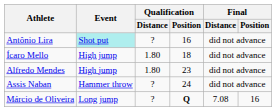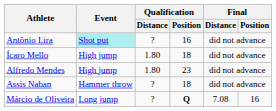 <table class=wikitable style="font-size:90%">
 <tr>
 <th rowspan="2">Athlete</th>
 <th rowspan="2">Event</th>
 <th colspan="2">Qualification</th>
 <th colspan="2">Final</th>
 </tr>
 <tr style="font-size:95%">
 <th>Distance</th>
 <th>Position</th>
 <th>Distance</th>
 <th>Position</th>
 </tr>
 <tr align=center>
 <td align=left rowspan="1"><a href='#'>Antônio Lira</a></td>
 <td align=left style="background: paleturquoise;"><a href='#'>Shot put</a></td>
 <td>?</td>
 <td>16</td>
 <td colspan=2>did not advance</td>
 </tr>
 <tr align=center>
 <td align=left><a href='#'>Ícaro Mello</a></td>
 <td align=left><a href='#'>High jump</a></td>
 <td>1.80</td>
 <td>18</td>
 <td colspan=2>did not advance</td>
 </tr>
 <tr align=center>
 <td align=left rowspan="1"><a href='#'>Alfredo Mendes</a></td>
 <td align=left><a href='#'>High jump</a></td>
 <td>1.80</td>
 <td>23</td>
 <td colspan=2>did not advance</td>
 </tr>
 <tr align=center>
 <td align=left rowspan="1"><a href='#'>Assis Naban</a></td>
 <td align=left><a href='#'>Hammer throw</a></td>
 <td>?</td>
-<td>24</td>
+<td>18</td>
 <td colspan=2>did not advance</td>
 </tr>
 <tr align=center>
 <td align=left><a href='#'>Márcio de Oliveira</a></td>
 <td align=left><a href='#'>Long jump</a></td>
 <td>?</td>
 <td><strong>Q</strong></td>
 <td>7.08</td>
 <td>16</td>
 </tr>
 </table>
